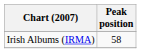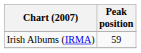 <table class="wikitable sortable">
 <tr>
 <th>Chart (2007)</th>
 <th>Peak<br>position</th>
 </tr>
 <tr>
 </tr>
 <tr>
 </tr>
 <tr>
 </tr>
 <tr>
 </tr>
 <tr>
 </tr>
 <tr>
 <td>Irish Albums (<a href='#'>IRMA</a>)</td>
-<td style="text-align:center">58</td>
+<td style="text-align:center">59</td>
 </tr>
 <tr>
 </tr>
 <tr>
 </tr>
 <tr>
 </tr>
 <tr>
 </tr>
 <tr>
 </tr>
 <tr>
 </tr>
 <tr>
 </tr>
 </table>
